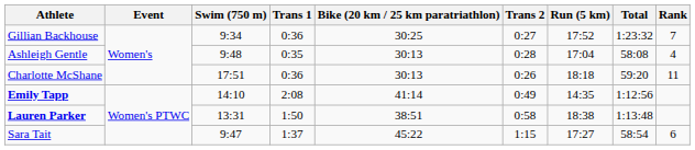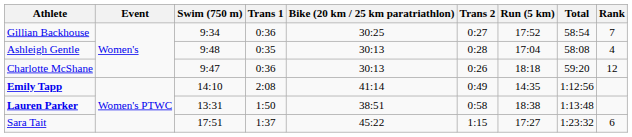 <table class=wikitable style=font-size:90%;text-align:center>
 <tr>
 <th>Athlete</th>
 <th>Event</th>
 <th>Swim (750 m)</th>
 <th>Trans 1</th>
 <th>Bike (20 km / 25 km paratriathlon)</th>
 <th>Trans 2</th>
 <th>Run (5 km)</th>
 <th>Total</th>
 <th>Rank</th>
 </tr>
 <tr>
 <td align=left><a href='#'>Gillian Backhouse</a></td>
 <td align=left rowspan=3><a href='#'>Women's</a></td>
 <td>9:34</td>
 <td>0:36</td>
 <td>30:25</td>
 <td>0:27</td>
 <td>17:52</td>
-<td>1:23:32</td>
+<td>58:54</td>
 <td>7</td>
 </tr>
 <tr>
 <td align=left><a href='#'>Ashleigh Gentle</a></td>
 <td>9:48</td>
 <td>0:35</td>
 <td>30:13</td>
 <td>0:28</td>
 <td>17:04</td>
 <td>58:08</td>
 <td>4</td>
 </tr>
 <tr>
 <td align=left><a href='#'>Charlotte McShane</a></td>
-<td>17:51</td>
+<td>9:47</td>
 <td>0:36</td>
 <td>30:13</td>
 <td>0:26</td>
 <td>18:18</td>
 <td>59:20</td>
-<td>11</td>
+<td>12</td>
 </tr>
 <tr>
 <td align=left><strong><a href='#'>Emily Tapp</a></strong></td>
 <td align=left rowspan=3><a href='#'>Women's PTWC</a></td>
 <td>14:10</td>
 <td>2:08</td>
 <td>41:14</td>
 <td>0:49</td>
 <td>14:35</td>
 <td>1:12:56</td>
 <td></td>
 </tr>
 <tr>
 <td align=left><strong><a href='#'>Lauren Parker</a></strong></td>
 <td>13:31</td>
 <td>1:50</td>
 <td>38:51</td>
 <td>0:58</td>
 <td>18:38</td>
 <td>1:13:48</td>
 <td></td>
 </tr>
 <tr>
 <td align=left><a href='#'>Sara Tait</a></td>
-<td>9:47</td>
+<td>17:51</td>
 <td>1:37</td>
 <td>45:22</td>
 <td>1:15</td>
 <td>17:27</td>
-<td>58:54</td>
+<td>1:23:32</td>
 <td>6</td>
 </tr>
 </table>
